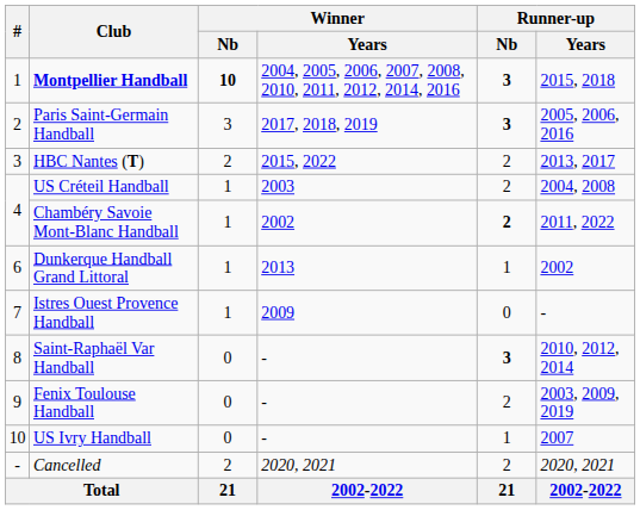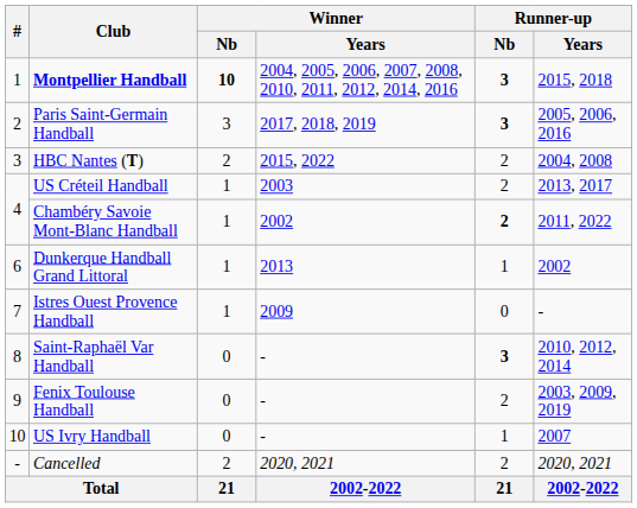 <table class="wikitable centre" cellpadding="3" cellspacing="0" border="1" style="border: gray solid 1px; border-collapse: collapse;">
 <tr>
 <th rowspan=2>#</th>
 <th rowspan=2>Club</th>
 <th colspan=2>Winner</th>
 <th colspan=2>Runner-up</th>
 </tr>
 <tr>
 <th width=50px>Nb</th>
 <th>Years</th>
 <th width=50px>Nb</th>
 <th>Years</th>
 </tr>
 <tr>
 <td align="center">1</td>
 <td><strong><a href='#'>Montpellier Handball</a></strong> </td>
 <td align="center"><strong>10</strong></td>
 <td><a href='#'>2004</a>, <a href='#'>2005</a>, <a href='#'>2006</a>, <a href='#'>2007</a>, <a href='#'>2008</a>, <a href='#'>2010</a>, <a href='#'>2011</a>, <a href='#'>2012</a>, <a href='#'>2014</a>, <a href='#'>2016</a></td>
 <td align="center"><strong>3</strong></td>
 <td><a href='#'>2015</a>, <a href='#'>2018</a></td>
 </tr>
 <tr>
 <td align="center">2</td>
 <td align="left"><a href='#'>Paris Saint-Germain Handball</a></td>
 <td align="center">3</td>
 <td><a href='#'>2017</a>, <a href='#'>2018</a>, <a href='#'>2019</a></td>
 <td align="center"><strong>3</strong></td>
 <td><a href='#'>2005</a>, <a href='#'>2006</a>, <a href='#'>2016</a></td>
 </tr>
 <tr>
 <td align="center">3</td>
 <td align="left"><a href='#'>HBC Nantes</a> (<strong>T</strong>)</td>
 <td align="center">2</td>
 <td><a href='#'>2015</a>, <a href='#'>2022</a></td>
 <td align="center">2</td>
-<td><a href='#'>2013</a>, <a href='#'>2017</a></td>
+<td><a href='#'>2004</a>, <a href='#'>2008</a></td>
 </tr>
 <tr>
 <td rowspan="2" align="center">4</td>
 <td align="left"><a href='#'>US Créteil Handball</a></td>
 <td align="center">1</td>
 <td><a href='#'>2003</a></td>
 <td align="center">2</td>
-<td><a href='#'>2004</a>, <a href='#'>2008</a></td>
+<td><a href='#'>2013</a>, <a href='#'>2017</a></td>
 </tr>
 <tr>
 <td align="left"><a href='#'>Chambéry Savoie Mont-Blanc Handball</a></td>
 <td align="center">1</td>
 <td><a href='#'>2002</a></td>
 <td align="center"><strong>2</strong></td>
 <td><a href='#'>2011</a>, <a href='#'>2022</a></td>
 </tr>
 <tr>
 <td align="center">6</td>
 <td align="left"><a href='#'>Dunkerque Handball Grand Littoral</a></td>
 <td align="center">1</td>
 <td><a href='#'>2013</a></td>
 <td align="center">1</td>
 <td><a href='#'>2002</a></td>
 </tr>
 <tr>
 <td align="center">7</td>
 <td align="left"><a href='#'>Istres Ouest Provence Handball</a></td>
 <td align="center">1</td>
 <td><a href='#'>2009</a></td>
 <td align="center">0</td>
 <td>-</td>
 </tr>
 <tr>
 <td align="center">8</td>
 <td align="left"><a href='#'>Saint-Raphaël Var Handball</a></td>
 <td align="center">0</td>
 <td>-</td>
 <td align="center"><strong>3</strong></td>
 <td><a href='#'>2010</a>, <a href='#'>2012</a>, <a href='#'>2014</a></td>
 </tr>
 <tr>
 <td align="center">9</td>
 <td align="left"><a href='#'>Fenix Toulouse Handball</a></td>
 <td align="center">0</td>
 <td>-</td>
 <td align="center">2</td>
 <td><a href='#'>2003</a>, <a href='#'>2009</a>, <a href='#'>2019</a></td>
 </tr>
 <tr>
 <td align="center">10</td>
 <td align="left"><a href='#'>US Ivry Handball</a></td>
 <td align="center">0</td>
 <td>-</td>
 <td align="center">1</td>
 <td><a href='#'>2007</a></td>
 </tr>
 <tr>
 <td align="center">-</td>
 <td align="left"><em>Cancelled</em></td>
 <td align="center">2</td>
 <td><em>2020, 2021</em></td>
 <td align="center">2</td>
 <td><em>2020, 2021</em></td>
 </tr>
 <tr>
 <th colspan="2">Total</th>
 <th>21</th>
 <th><a href='#'>2002</a>-<a href='#'>2022</a></th>
 <th>21</th>
 <th><a href='#'>2002</a>-<a href='#'>2022</a></th>
 </tr>
 </table>
